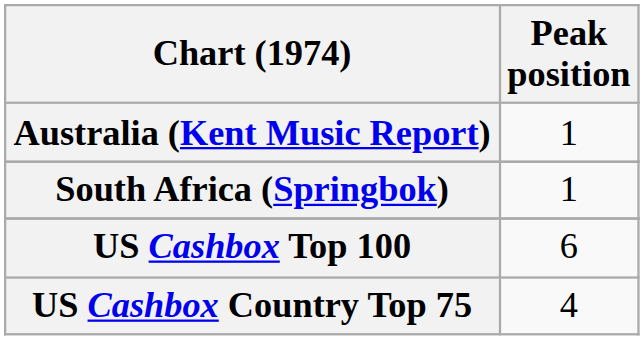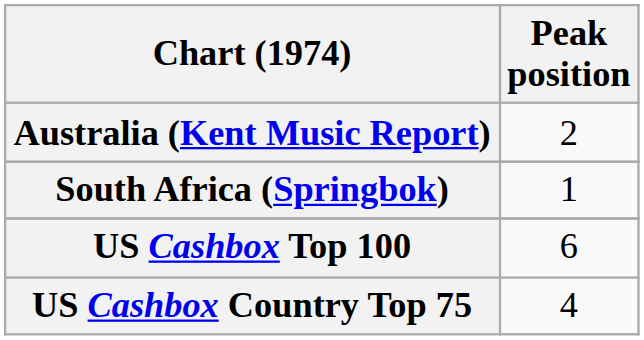 <table class="wikitable sortable plainrowheaders" style="text-align:center">
 <tr>
 <th scope="col">Chart (1974)</th>
 <th scope="col">Peak<br>position</th>
 </tr>
 <tr>
 <th scope="row">Australia (<a href='#'>Kent Music Report</a>)</th>
-<td>1</td>
+<td>2</td>
 </tr>
 <tr>
 </tr>
 <tr>
 </tr>
 <tr>
 </tr>
 <tr>
 <th scope="row">South Africa (<a href='#'>Springbok</a>)</th>
 <td>1</td>
 </tr>
 <tr>
 </tr>
 <tr>
 </tr>
 <tr>
 </tr>
 <tr>
 <th scope="row">US <em><a href='#'>Cashbox</a></em> Top 100</th>
 <td>6</td>
 </tr>
 <tr>
 <th scope="row">US <em><a href='#'>Cashbox</a></em> Country Top 75</th>
 <td>4</td>
 </tr>
 </table>
